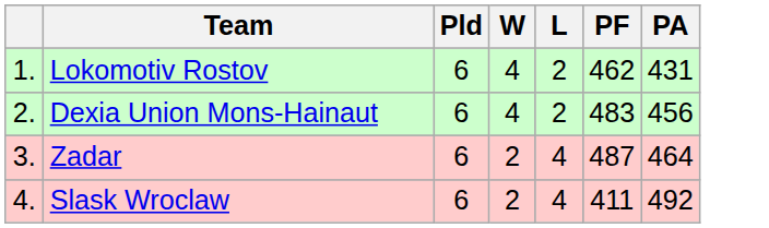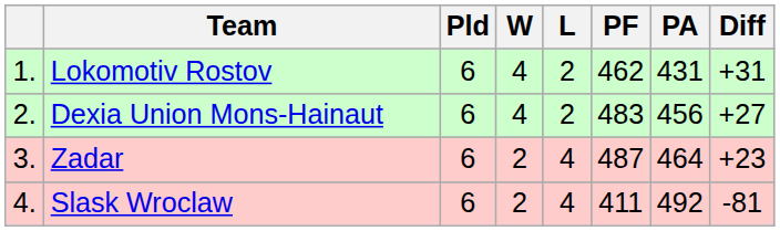 <table class=wikitable style="text-align:center">
 <tr>
 <th width=15></th>
 <th width=220>Team</th>
 <th width=20>Pld</th>
 <th width=20>W</th>
 <th width=20>L</th>
 <th width=20>PF</th>
 <th width=20>PA</th>
+<th width=30>Diff</th>
 </tr>
 <tr style="background: #ccffcc;">
 <td>1.</td>
 <td align=left> <a href='#'>Lokomotiv Rostov</a></td>
 <td>6</td>
 <td>4</td>
 <td>2</td>
 <td>462</td>
 <td>431</td>
+<td>+31</td>
 </tr>
 <tr style="background: #ccffcc;">
 <td>2.</td>
 <td align=left> <a href='#'>Dexia Union Mons-Hainaut</a></td>
 <td>6</td>
 <td>4</td>
 <td>2</td>
 <td>483</td>
 <td>456</td>
+<td>+27</td>
 </tr>
 <tr style="background: #ffcccc;">
 <td>3.</td>
 <td align=left> <a href='#'>Zadar</a></td>
 <td>6</td>
 <td>2</td>
 <td>4</td>
 <td>487</td>
 <td>464</td>
+<td>+23</td>
 </tr>
 <tr style="background: #ffcccc;">
 <td>4.</td>
 <td align=left> <a href='#'>Slask Wroclaw</a></td>
 <td>6</td>
 <td>2</td>
 <td>4</td>
 <td>411</td>
 <td>492</td>
+<td>-81</td>
 </tr>
 </table>
